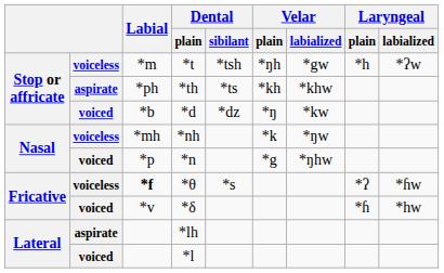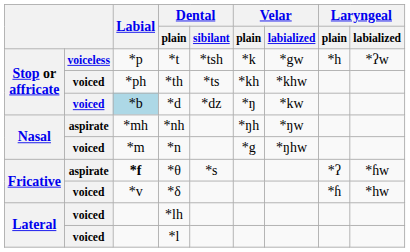 <table class="wikitable" style="text-align: center;">
 <tr>
 <th colspan="2" rowspan="2"></th>
 <th rowspan="2"><a href='#'>Labial</a></th>
 <th colspan="2"><a href='#'>Dental</a></th>
 <th colspan="2"><a href='#'>Velar</a></th>
 <th colspan="2"><a href='#'>Laryngeal</a></th>
 </tr>
 <tr>
 <th><small>plain</small></th>
 <th><small><a href='#'>sibilant</a></small></th>
 <th><small>plain</small></th>
 <th><small><a href='#'>labialized</a></small></th>
 <th><small>plain</small></th>
 <th><small>labialized</small></th>
 </tr>
 <tr>
 <th rowspan="3"><a href='#'>Stop</a> or<br><a href='#'>affricate</a></th>
 <th><small><a href='#'>voiceless</a></small></th>
-<td>*m</td>
+<td>*p</td>
 <td>*t</td>
 <td>*tsh</td>
-<td>*ŋh</td>
+<td>*k</td>
 <td>*gw</td>
 <td>*h</td>
 <td>*ʔw</td>
 </tr>
 <tr>
-<th><small><a href='#'>aspirate</a></small></th>
+<th><small>voiced</small></th>
 <td>*ph</td>
 <td>*th</td>
 <td>*ts</td>
 <td>*kh</td>
 <td>*khw</td>
 <td></td>
 <td></td>
 </tr>
 <tr>
 <th><small><a href='#'>voiced</a></small></th>
-<td>*b</td>
+<td style="background: lightblue;">*b</td>
 <td>*d</td>
 <td>*dz</td>
 <td>*ŋ</td>
 <td>*kw</td>
 <td></td>
 <td></td>
 </tr>
 <tr>
 <th rowspan="2"><a href='#'>Nasal</a></th>
-<th><small><a href='#'>voiceless</a></small></th>
+<th><small>aspirate</small></th>
 <td>*mh</td>
 <td>*nh</td>
 <td></td>
-<td>*k</td>
+<td>*ŋh</td>
 <td>*ŋw</td>
 <td></td>
 <td></td>
 </tr>
 <tr>
 <th><small>voiced</small></th>
-<td>*p</td>
+<td>*m</td>
 <td>*n</td>
 <td></td>
 <td>*g</td>
 <td>*ŋhw</td>
 <td></td>
 <td></td>
 </tr>
 <tr>
 <th rowspan="2"><a href='#'>Fricative</a></th>
-<th><small>voiceless</small></th>
+<th><small>aspirate</small></th>
 <td><strong>*f</strong></td>
 <td>*θ</td>
 <td>*s</td>
 <td></td>
 <td></td>
 <td>*ʔ</td>
 <td>*ɦw</td>
 </tr>
 <tr>
 <th><small>voiced</small></th>
 <td>*v</td>
 <td>*δ</td>
 <td></td>
 <td></td>
 <td></td>
 <td>*ɦ</td>
 <td>*hw</td>
 </tr>
 <tr>
 <th rowspan="2"><a href='#'>Lateral</a></th>
-<th><small>aspirate</small></th>
+<th><small>voiced</small></th>
 <td></td>
 <td>*lh</td>
 <td></td>
 <td></td>
 <td></td>
 <td></td>
 <td></td>
 </tr>
 <tr>
 <th><small>voiced</small></th>
 <td></td>
 <td>*l</td>
 <td></td>
 <td></td>
 <td></td>
 <td></td>
 <td></td>
 </tr>
 </table>
